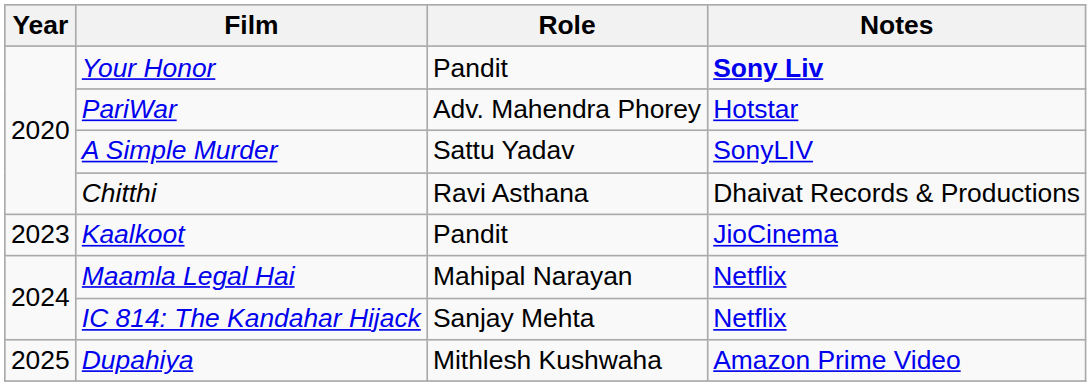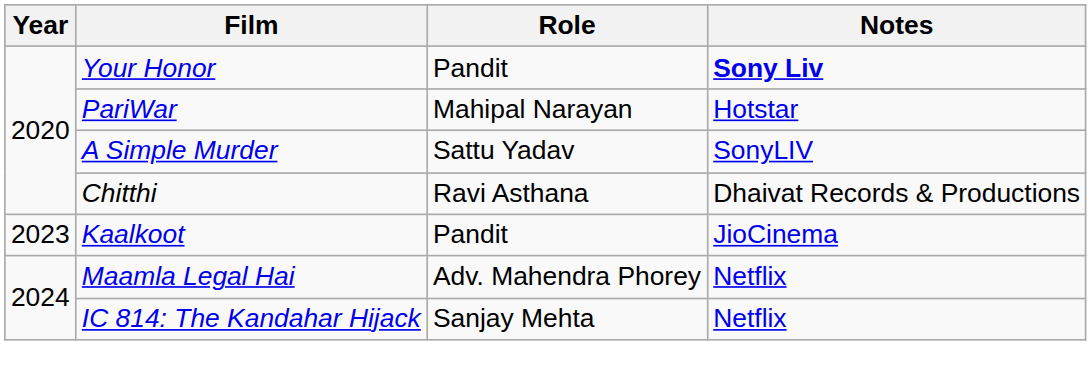 <table class="wikitable">
 <tr>
 <th>Year</th>
 <th>Film</th>
 <th>Role</th>
 <th>Notes</th>
 </tr>
 <tr>
 <td rowspan="4">2020</td>
 <td><em><a href='#'>Your Honor</a></em></td>
 <td>Pandit</td>
 <td><strong><a href='#'>Sony Liv</a></strong></td>
 </tr>
 <tr>
 <td><em><a href='#'>PariWar</a></em></td>
-<td>Adv. Mahendra Phorey</td>
+<td>Mahipal Narayan</td>
 <td><a href='#'>Hotstar</a></td>
 </tr>
 <tr>
 <td><em><a href='#'>A Simple Murder</a></em></td>
 <td>Sattu Yadav</td>
 <td><a href='#'>SonyLIV</a></td>
 </tr>
 <tr>
 <td><em>Chitthi</em></td>
 <td>Ravi Asthana</td>
 <td>Dhaivat Records & Productions</td>
 </tr>
 <tr>
 <td>2023</td>
 <td><em><a href='#'>Kaalkoot</a></em></td>
 <td>Pandit</td>
 <td><a href='#'>JioCinema</a></td>
 </tr>
 <tr>
 <td rowspan="2">2024</td>
 <td><em><a href='#'>Maamla Legal Hai</a></em></td>
-<td>Mahipal Narayan</td>
+<td>Adv. Mahendra Phorey</td>
 <td><a href='#'>Netflix</a></td>
 </tr>
 <tr>
 <td><em><a href='#'>IC 814: The Kandahar Hijack</a></em></td>
 <td>Sanjay Mehta</td>
 <td><a href='#'>Netflix</a></td>
 </tr>
-<tr>
-<td>2025</td>
-<td><em><a href='#'>Dupahiya</a></em></td>
-<td>Mithlesh Kushwaha</td>
-<td><a href='#'>Amazon Prime Video</a></td>
-</tr>
 </table>
